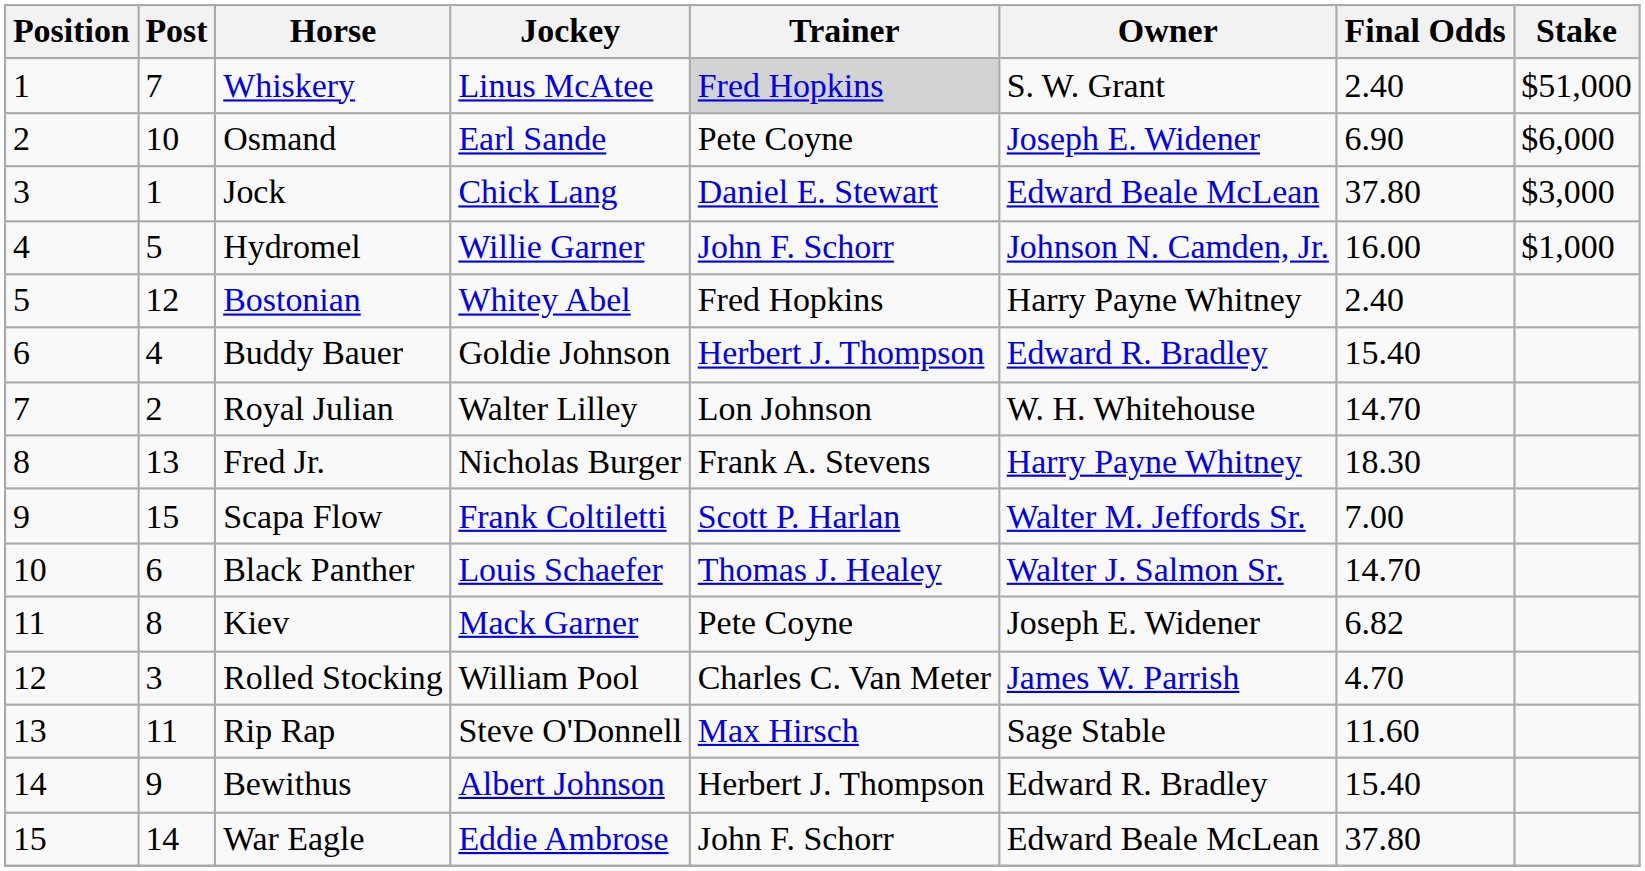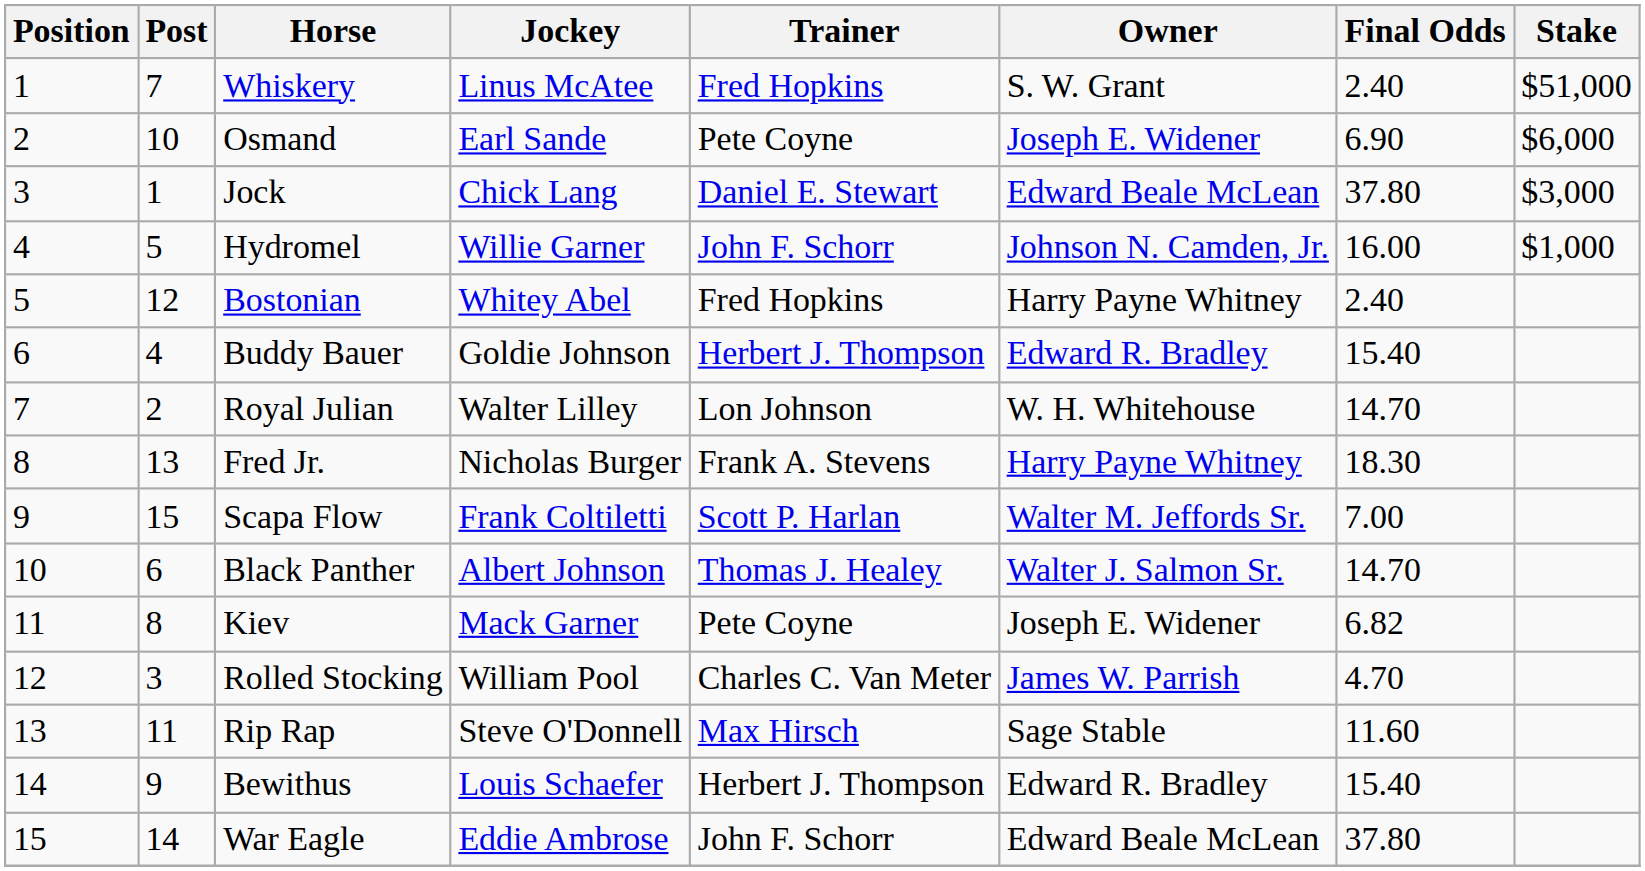 <table class="sortable wikitable">
 <tr>
 <th scope="col">Position</th>
 <th scope="col">Post</th>
 <th scope="col">Horse</th>
 <th scope="col">Jockey</th>
 <th scope="col">Trainer</th>
 <th scope="col">Owner</th>
 <th scope="col">Final Odds</th>
 <th scope="col">Stake</th>
 </tr>
 <tr>
 <td>1</td>
 <td>7</td>
 <td><a href='#'>Whiskery</a></td>
 <td><a href='#'>Linus McAtee</a></td>
-<td style="background: lightgrey;"><a href='#'>Fred Hopkins</a></td>
+<td><a href='#'>Fred Hopkins</a></td>
 <td>S. W. Grant</td>
 <td>2.40</td>
 <td>$51,000</td>
 </tr>
 <tr>
 <td>2</td>
 <td>10</td>
 <td>Osmand</td>
 <td><a href='#'>Earl Sande</a></td>
 <td>Pete Coyne</td>
 <td><a href='#'>Joseph E. Widener</a></td>
 <td>6.90</td>
 <td>$6,000</td>
 </tr>
 <tr>
 <td>3</td>
 <td>1</td>
 <td>Jock</td>
 <td><a href='#'>Chick Lang</a></td>
 <td><a href='#'>Daniel E. Stewart</a></td>
 <td><a href='#'>Edward Beale McLean</a></td>
 <td>37.80</td>
 <td>$3,000</td>
 </tr>
 <tr>
 <td>4</td>
 <td>5</td>
 <td>Hydromel</td>
 <td><a href='#'>Willie Garner</a></td>
 <td><a href='#'>John F. Schorr</a></td>
 <td><a href='#'>Johnson N. Camden, Jr.</a></td>
 <td>16.00</td>
 <td>$1,000</td>
 </tr>
 <tr>
 <td>5</td>
 <td>12</td>
 <td><a href='#'>Bostonian</a></td>
 <td><a href='#'>Whitey Abel</a></td>
 <td>Fred Hopkins</td>
 <td>Harry Payne Whitney</td>
 <td>2.40</td>
 <td></td>
 </tr>
 <tr>
 <td>6</td>
 <td>4</td>
 <td>Buddy Bauer</td>
 <td>Goldie Johnson</td>
 <td><a href='#'>Herbert J. Thompson</a></td>
 <td><a href='#'>Edward R. Bradley</a></td>
 <td>15.40</td>
 <td></td>
 </tr>
 <tr>
 <td>7</td>
 <td>2</td>
 <td>Royal Julian</td>
 <td>Walter Lilley</td>
 <td>Lon Johnson</td>
 <td>W. H. Whitehouse</td>
 <td>14.70</td>
 <td></td>
 </tr>
 <tr>
 <td>8</td>
 <td>13</td>
 <td>Fred Jr.</td>
 <td>Nicholas Burger</td>
 <td>Frank A. Stevens</td>
 <td><a href='#'>Harry Payne Whitney</a></td>
 <td>18.30</td>
 <td></td>
 </tr>
 <tr>
 <td>9</td>
 <td>15</td>
 <td>Scapa Flow</td>
 <td><a href='#'>Frank Coltiletti</a></td>
 <td><a href='#'>Scott P. Harlan</a></td>
 <td><a href='#'>Walter M. Jeffords Sr.</a></td>
 <td>7.00</td>
 <td></td>
 </tr>
 <tr>
 <td>10</td>
 <td>6</td>
 <td>Black Panther</td>
-<td><a href='#'>Louis Schaefer</a></td>
+<td><a href='#'>Albert Johnson</a></td>
 <td><a href='#'>Thomas J. Healey</a></td>
 <td><a href='#'>Walter J. Salmon Sr.</a></td>
 <td>14.70</td>
 <td></td>
 </tr>
 <tr>
 <td>11</td>
 <td>8</td>
 <td>Kiev</td>
 <td><a href='#'>Mack Garner</a></td>
 <td>Pete Coyne</td>
 <td>Joseph E. Widener</td>
 <td>6.82</td>
 <td></td>
 </tr>
 <tr>
 <td>12</td>
 <td>3</td>
 <td>Rolled Stocking</td>
 <td>William Pool</td>
 <td>Charles C. Van Meter</td>
 <td><a href='#'>James W. Parrish</a></td>
 <td>4.70</td>
 <td></td>
 </tr>
 <tr>
 <td>13</td>
 <td>11</td>
 <td>Rip Rap</td>
 <td>Steve O'Donnell</td>
 <td><a href='#'>Max Hirsch</a></td>
 <td>Sage Stable</td>
 <td>11.60</td>
 <td></td>
 </tr>
 <tr>
 <td>14</td>
 <td>9</td>
 <td>Bewithus</td>
-<td><a href='#'>Albert Johnson</a></td>
+<td><a href='#'>Louis Schaefer</a></td>
 <td>Herbert J. Thompson</td>
 <td>Edward R. Bradley</td>
 <td>15.40</td>
 <td></td>
 </tr>
 <tr>
 <td>15</td>
 <td>14</td>
 <td>War Eagle</td>
 <td><a href='#'>Eddie Ambrose</a></td>
 <td>John F. Schorr</td>
 <td>Edward Beale McLean</td>
 <td>37.80</td>
 <td></td>
 </tr>
 <tr>
 </tr>
 </table>
